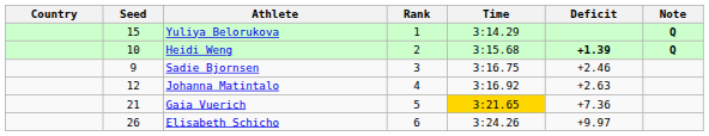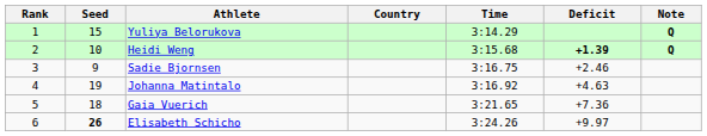 <table class="wikitable sortable" style="text-align:center" width=65%>
 <tr>
-<th>Country</th>
+<th>Rank</th>
 <th>Seed</th>
 <th>Athlete</th>
-<th>Rank</th>
+<th>Country</th>
 <th>Time</th>
 <th>Deficit</th>
 <th>Note</th>
 </tr>
 <tr bgcolor="#ccffcc">
-<td align="left"></td>
+<td>1</td>
 <td>15</td>
 <td align="left"><a href='#'>Yuliya Belorukova</a></td>
-<td>1</td>
+<td align="left"></td>
 <td>3:14.29</td>
 <td></td>
 <td><strong>Q</strong></td>
 </tr>
 <tr bgcolor="#ccffcc">
-<td align="left"></td>
+<td>2</td>
 <td>10</td>
 <td align="left"><a href='#'>Heidi Weng</a></td>
-<td>2</td>
+<td align="left"></td>
 <td>3:15.68</td>
 <td><strong>+1.39</strong></td>
 <td><strong>Q</strong></td>
 </tr>
 <tr>
-<td align="left"></td>
+<td>3</td>
 <td>9</td>
 <td align="left"><a href='#'>Sadie Bjornsen</a></td>
-<td>3</td>
+<td align="left"></td>
 <td>3:16.75</td>
 <td>+2.46</td>
 <td></td>
 </tr>
 <tr>
+<td>4</td>
+<td>19</td>
+<td align="left"><a href='#'>Johanna Matintalo</a></td>
 <td align="left"></td>
-<td>12</td>
-<td align="left"><a href='#'>Johanna Matintalo</a></td>
-<td>4</td>
 <td>3:16.92</td>
-<td>+2.63</td>
+<td>+4.63</td>
 <td></td>
 </tr>
 <tr>
+<td>5</td>
+<td>18</td>
+<td align="left"><a href='#'>Gaia Vuerich</a></td>
 <td align="left"></td>
-<td>21</td>
-<td align="left"><a href='#'>Gaia Vuerich</a></td>
-<td>5</td>
-<td style="background: gold;">3:21.65</td>
+<td>3:21.65</td>
 <td>+7.36</td>
 <td></td>
 </tr>
 <tr>
+<td>6</td>
+<td><strong>26</strong></td>
+<td align="left"><a href='#'>Elisabeth Schicho</a></td>
 <td align="left"></td>
-<td>26</td>
-<td align="left"><a href='#'>Elisabeth Schicho</a></td>
-<td>6</td>
 <td>3:24.26</td>
 <td>+9.97</td>
 <td></td>
 </tr>
 </table>
